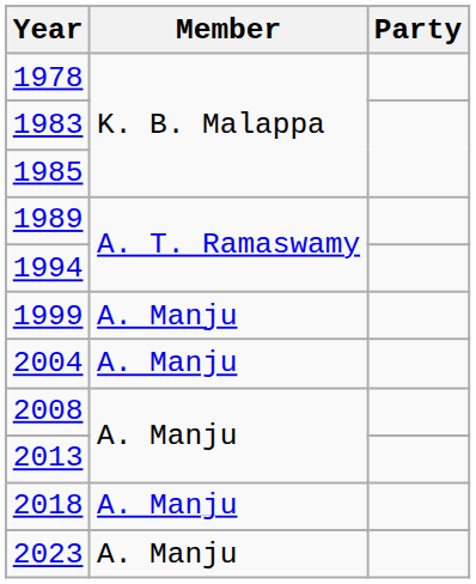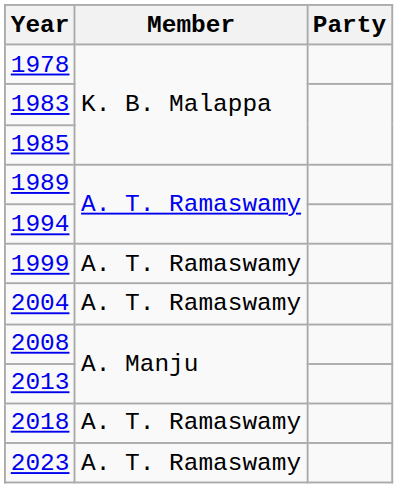 <table class="wikitable sortable">
 <tr>
 <th>Year</th>
 <th>Member</th>
 <th colspan="2">Party</th>
 </tr>
 <tr>
 <td><a href='#'>1978</a></td>
 <td rowspan="3">K. B. Malappa</td>
 <td></td>
 </tr>
 <tr>
 <td><a href='#'>1983</a></td>
 </tr>
 <tr>
 <td><a href='#'>1985</a></td>
 </tr>
 <tr>
 <td><a href='#'>1989</a></td>
 <td rowspan="2"><a href='#'>A. T. Ramaswamy</a></td>
 <td></td>
 </tr>
 <tr>
 <td><a href='#'>1994</a></td>
 </tr>
 <tr>
 <td><a href='#'>1999</a></td>
-<td><a href='#'>A. Manju</a></td>
+<td>A. T. Ramaswamy</td>
 <td></td>
 </tr>
 <tr>
 <td><a href='#'>2004</a></td>
-<td><a href='#'>A. Manju</a></td>
+<td>A. T. Ramaswamy</td>
 <td></td>
 </tr>
 <tr>
 <td><a href='#'>2008</a></td>
 <td rowspan="2">A. Manju</td>
 <td></td>
 </tr>
 <tr>
 <td><a href='#'>2013</a></td>
 </tr>
 <tr>
 <td><a href='#'>2018</a></td>
-<td><a href='#'>A. Manju</a></td>
+<td>A. T. Ramaswamy</td>
 <td></td>
 </tr>
 <tr>
 <td><a href='#'>2023</a></td>
-<td>A. Manju</td>
+<td>A. T. Ramaswamy</td>
 </tr>
 </table>
